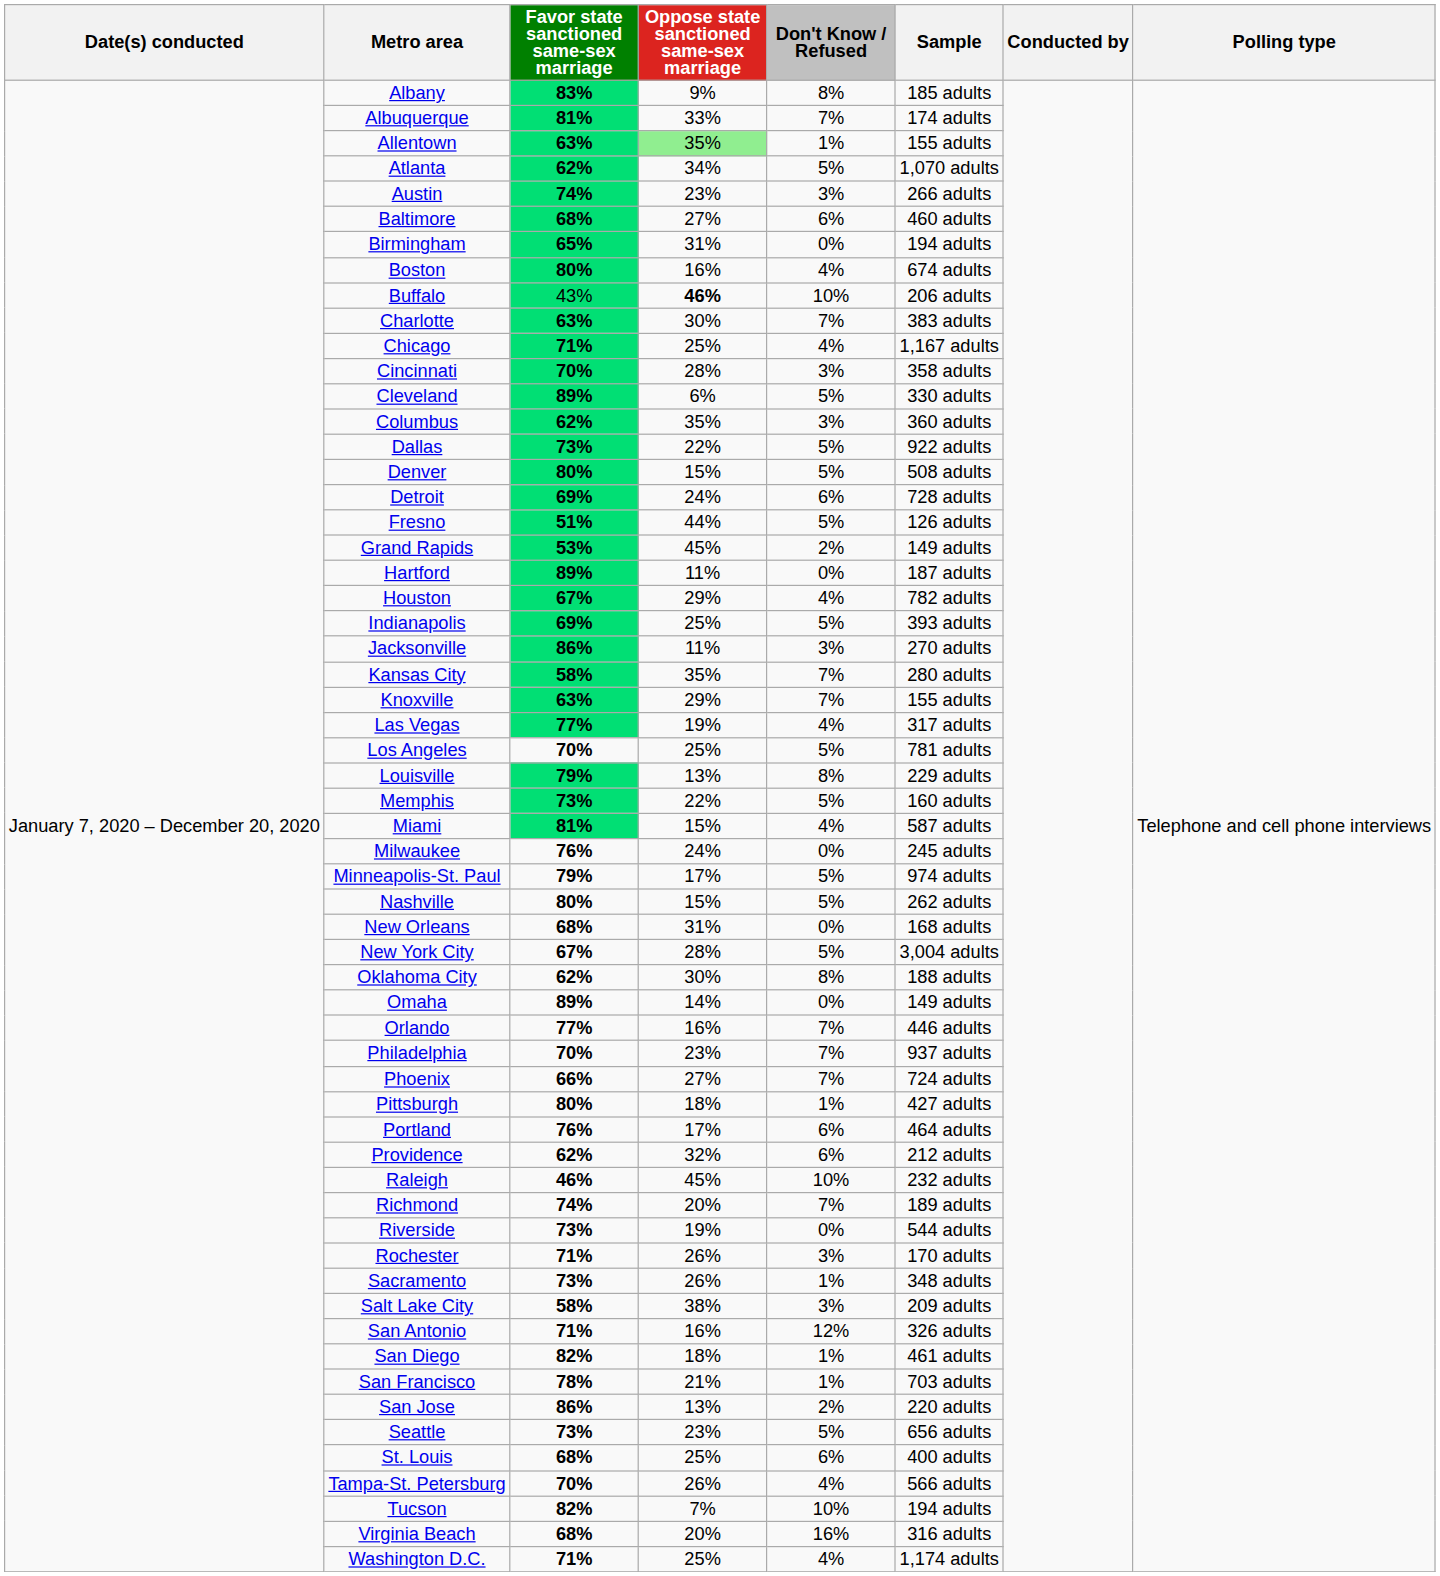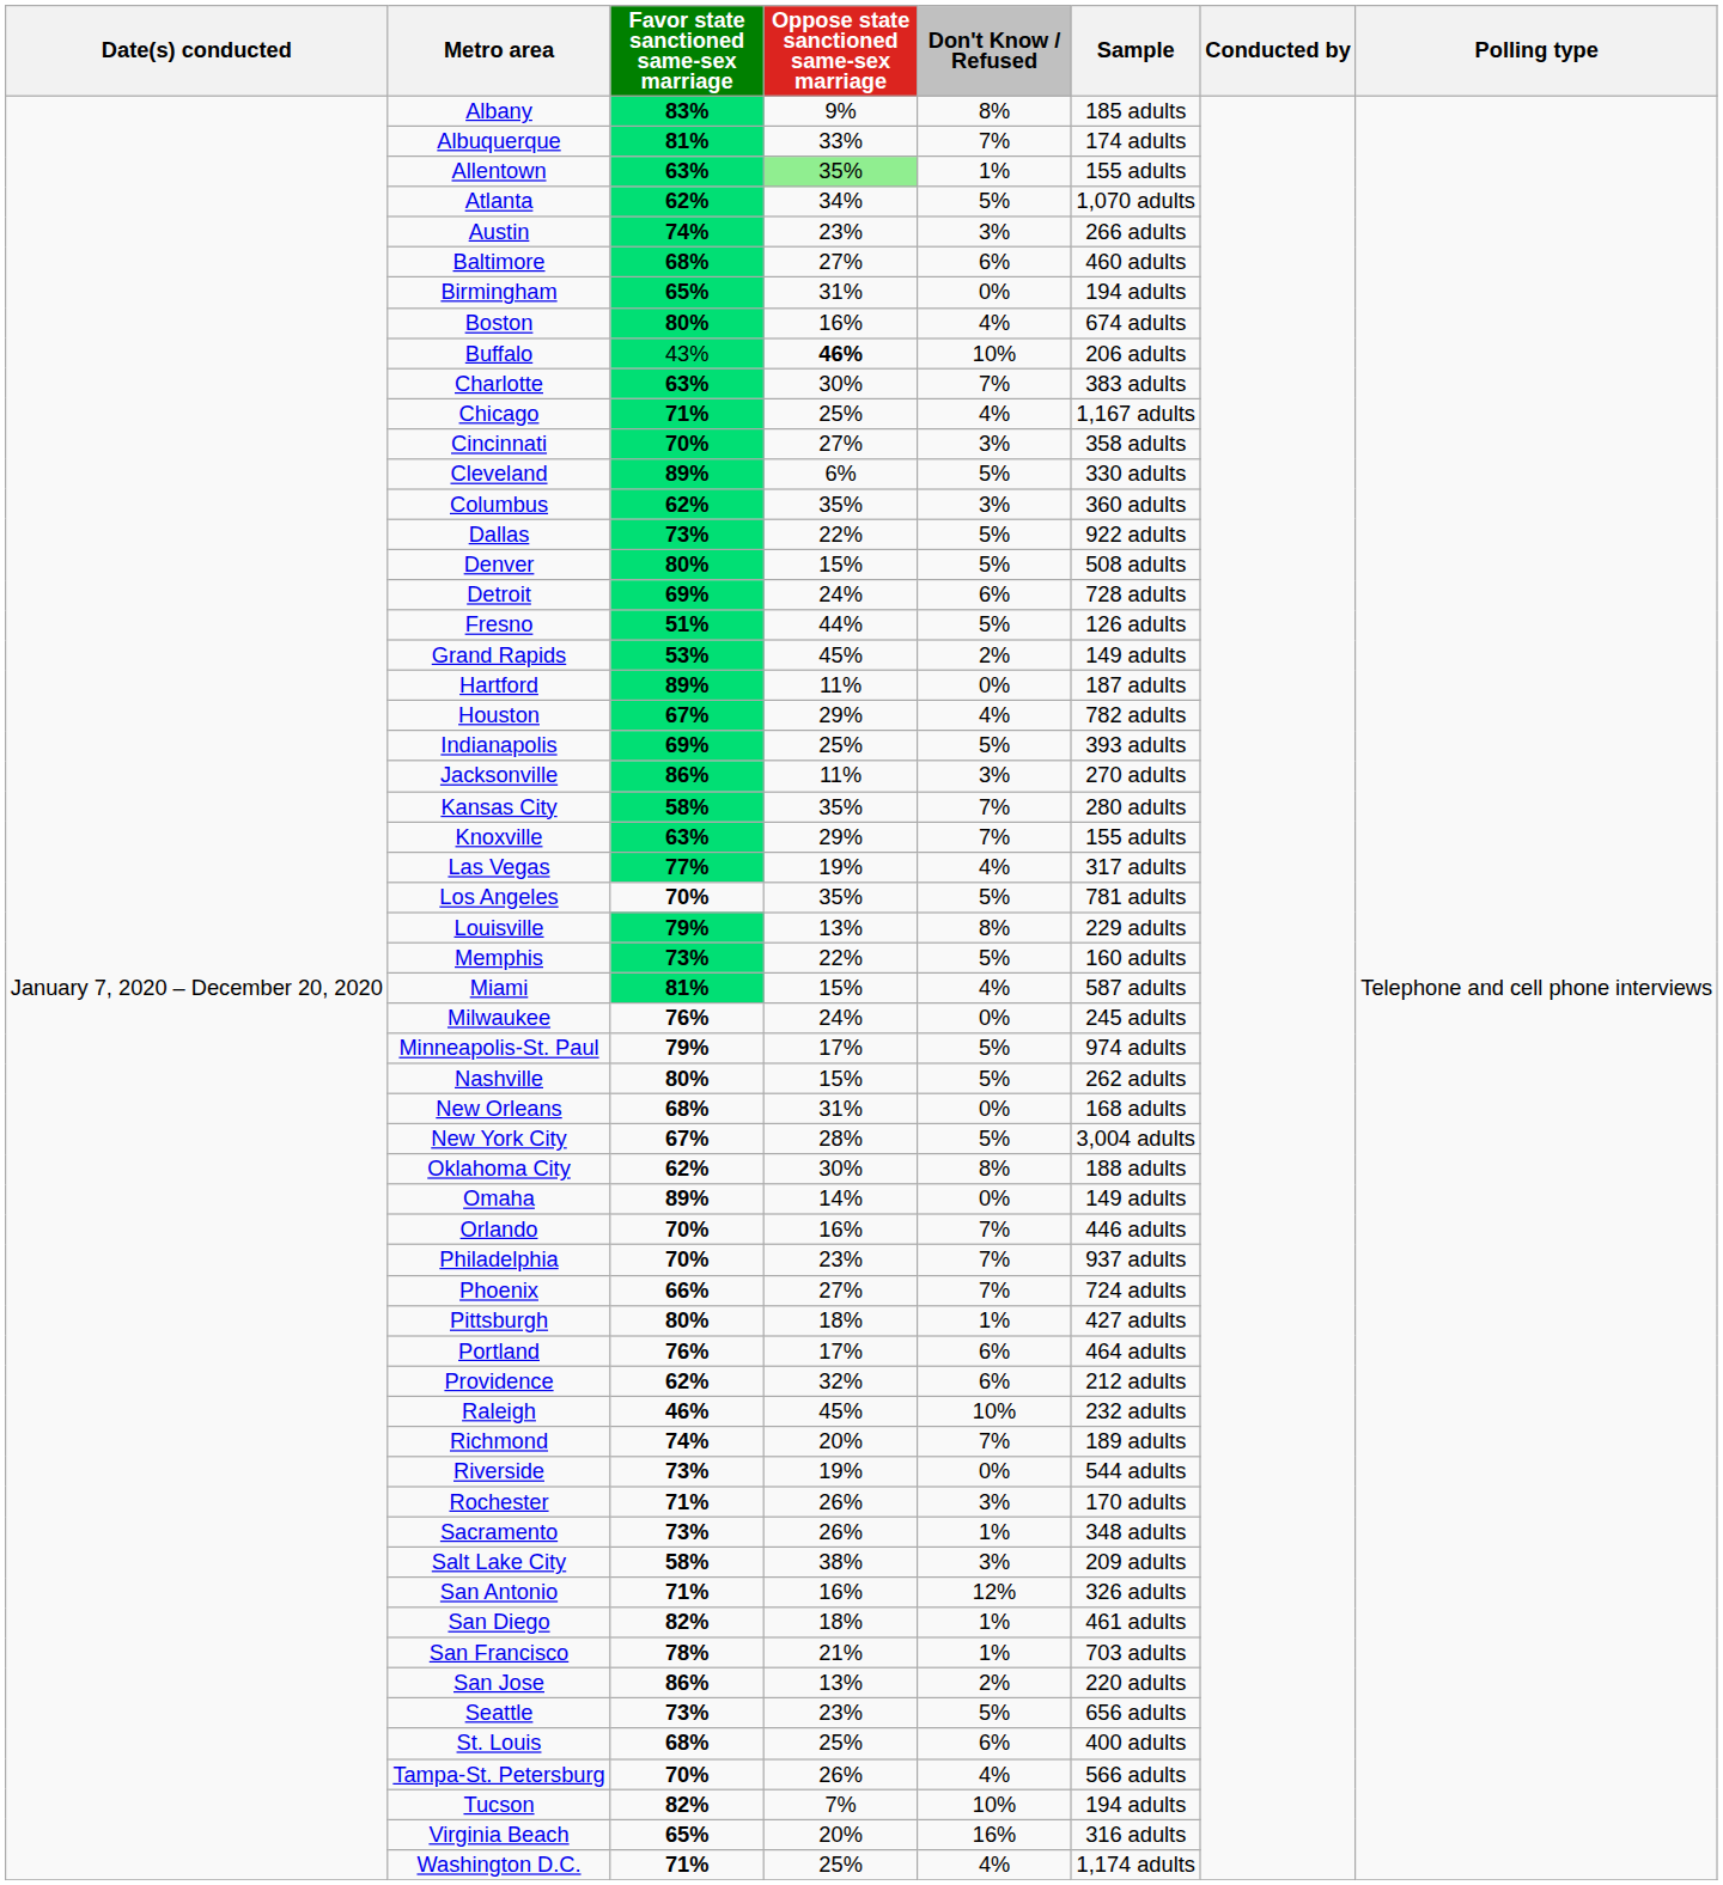 <table class="wikitable sortable" style="text-align:center;font-size:95%;line-height:14px">
 <tr>
 <th>Date(s) conducted</th>
 <th>Metro area</th>
 <th data-sort-type="number" style="background:green; color:white; width:100px;">Favor state sanctioned same-sex marriage</th>
 <th data-sort-type="number" style="background:#dc241f; color:white; width:100px;">Oppose state sanctioned same-sex marriage</th>
 <th data-sort-type="number" style="background:silver; width:100px;">Don't Know / Refused</th>
 <th data-sort-type="number">Sample</th>
 <th>Conducted by</th>
 <th>Polling type</th>
 </tr>
 <tr>
 <td colspan="1" rowspan="59" align="center">January 7, 2020 – December 20, 2020</td>
 <td><a href='#'>Albany</a></td>
 <td style="background: rgb(1, 223, 116);"><strong>83%</strong></td>
 <td>9%</td>
 <td>8%</td>
 <td>185 adults</td>
 <td colspan="1" rowspan="59" align="center"></td>
 <td colspan="1" rowspan="59" align="center">Telephone and cell phone interviews</td>
 </tr>
 <tr>
 <td><a href='#'>Albuquerque</a></td>
 <td style="background: rgb(1, 223, 116);"><strong>81%</strong></td>
 <td>33%</td>
 <td>7%</td>
 <td>174 adults</td>
 </tr>
 <tr>
 <td><a href='#'>Allentown</a></td>
 <td style="background: rgb(1, 223, 116);"><strong>63%</strong></td>
 <td style="background: lightgreen;">35%</td>
 <td>1%</td>
 <td>155 adults</td>
 </tr>
 <tr>
 <td><a href='#'>Atlanta</a></td>
 <td style="background: rgb(1, 223, 116);"><strong>62%</strong></td>
 <td>34%</td>
 <td>5%</td>
 <td>1,070 adults</td>
 </tr>
 <tr>
 <td><a href='#'>Austin</a></td>
 <td style="background: rgb(1, 223, 116);"><strong>74%</strong></td>
 <td>23%</td>
 <td>3%</td>
 <td>266 adults</td>
 </tr>
 <tr>
 <td><a href='#'>Baltimore</a></td>
 <td style="background: rgb(1, 223, 116);"><strong>68%</strong></td>
 <td>27%</td>
 <td>6%</td>
 <td>460 adults</td>
 </tr>
 <tr>
 <td><a href='#'>Birmingham</a></td>
 <td style="background: rgb(1, 223, 116);"><strong>65%</strong></td>
 <td>31%</td>
 <td>0%</td>
 <td>194 adults</td>
 </tr>
 <tr>
 <td><a href='#'>Boston</a></td>
 <td style="background: rgb(1, 223, 116);"><strong>80%</strong></td>
 <td>16%</td>
 <td>4%</td>
 <td>674 adults</td>
 </tr>
 <tr>
 <td><a href='#'>Buffalo</a></td>
 <td style="background: rgb(1, 223, 116);">43%</td>
 <td><strong>46%</strong></td>
 <td>10%</td>
 <td>206 adults</td>
 </tr>
 <tr>
 <td><a href='#'>Charlotte</a></td>
 <td style="background: rgb(1, 223, 116);"><strong>63%</strong></td>
 <td>30%</td>
 <td>7%</td>
 <td>383 adults</td>
 </tr>
 <tr>
 <td><a href='#'>Chicago</a></td>
 <td style="background: rgb(1, 223, 116);"><strong>71%</strong></td>
 <td>25%</td>
 <td>4%</td>
 <td>1,167 adults</td>
 </tr>
 <tr>
 <td><a href='#'>Cincinnati</a></td>
 <td style="background: rgb(1, 223, 116);"><strong>70%</strong></td>
-<td>28%</td>
+<td>27%</td>
 <td>3%</td>
 <td>358 adults</td>
 </tr>
 <tr>
 <td><a href='#'>Cleveland</a></td>
 <td style="background: rgb(1, 223, 116);"><strong>89%</strong></td>
 <td>6%</td>
 <td>5%</td>
 <td>330 adults</td>
 </tr>
 <tr>
 <td><a href='#'>Columbus</a></td>
 <td style="background: rgb(1, 223, 116);"><strong>62%</strong></td>
 <td>35%</td>
 <td>3%</td>
 <td>360 adults</td>
 </tr>
 <tr>
 <td><a href='#'>Dallas</a></td>
 <td style="background: rgb(1, 223, 116);"><strong>73%</strong></td>
 <td>22%</td>
 <td>5%</td>
 <td>922 adults</td>
 </tr>
 <tr>
 <td><a href='#'>Denver</a></td>
 <td style="background: rgb(1, 223, 116);"><strong>80%</strong></td>
 <td>15%</td>
 <td>5%</td>
 <td>508 adults</td>
 </tr>
 <tr>
 <td><a href='#'>Detroit</a></td>
 <td style="background: rgb(1, 223, 116);"><strong>69%</strong></td>
 <td>24%</td>
 <td>6%</td>
 <td>728 adults</td>
 </tr>
 <tr>
 <td><a href='#'>Fresno</a></td>
 <td style="background: rgb(1, 223, 116);"><strong>51%</strong></td>
 <td>44%</td>
 <td>5%</td>
 <td>126 adults</td>
 </tr>
 <tr>
 <td><a href='#'>Grand Rapids</a></td>
 <td style="background: rgb(1, 223, 116);"><strong> 53%</strong></td>
 <td>45%</td>
 <td>2%</td>
 <td>149 adults</td>
 </tr>
 <tr>
 <td><a href='#'>Hartford</a></td>
 <td style="background: rgb(1, 223, 116);"><strong>89%</strong></td>
 <td>11%</td>
 <td>0%</td>
 <td>187 adults</td>
 </tr>
 <tr>
 <td><a href='#'>Houston</a></td>
 <td style="background: rgb(1, 223, 116);"><strong>67%</strong></td>
 <td>29%</td>
 <td>4%</td>
 <td>782 adults</td>
 </tr>
 <tr>
 <td><a href='#'>Indianapolis</a></td>
 <td style="background: rgb(1, 223, 116);"><strong>69%</strong></td>
 <td>25%</td>
 <td>5%</td>
 <td>393 adults</td>
 </tr>
 <tr>
 <td><a href='#'>Jacksonville</a></td>
 <td style="background: rgb(1, 223, 116);"><strong>86%</strong></td>
 <td>11%</td>
 <td>3%</td>
 <td>270 adults</td>
 </tr>
 <tr>
 <td><a href='#'>Kansas City</a></td>
 <td style="background: rgb(1, 223, 116);"><strong>58%</strong></td>
 <td>35%</td>
 <td>7%</td>
 <td>280 adults</td>
 </tr>
 <tr>
 <td><a href='#'>Knoxville</a></td>
 <td style="background: rgb(1, 223, 116);"><strong>63%</strong></td>
 <td>29%</td>
 <td>7%</td>
 <td>155 adults</td>
 </tr>
 <tr>
 <td><a href='#'>Las Vegas</a></td>
 <td style="background: rgb(1, 223, 116);"><strong>77%</strong></td>
 <td>19%</td>
 <td>4%</td>
 <td>317 adults</td>
 </tr>
 <tr>
 <td><a href='#'>Los Angeles</a></td>
 <td><strong>70%</strong></td>
-<td>25%</td>
+<td>35%</td>
 <td>5%</td>
 <td>781 adults</td>
 </tr>
 <tr>
 <td><a href='#'>Louisville</a></td>
 <td style="background: rgb(1, 223, 116);"><strong>79%</strong></td>
 <td>13%</td>
 <td>8%</td>
 <td>229 adults</td>
 </tr>
 <tr>
 <td><a href='#'>Memphis</a></td>
 <td style="background: rgb(1, 223, 116);"><strong>73%</strong></td>
 <td>22%</td>
 <td>5%</td>
 <td>160 adults</td>
 </tr>
 <tr>
 <td><a href='#'>Miami</a></td>
 <td style="background: rgb(1, 223, 116);"><strong>81%</strong></td>
 <td>15%</td>
 <td>4%</td>
 <td>587 adults</td>
 </tr>
 <tr>
 <td><a href='#'>Milwaukee</a></td>
 <td><strong>76%</strong></td>
 <td>24%</td>
 <td>0%</td>
 <td>245 adults</td>
 </tr>
 <tr>
 <td><a href='#'>Minneapolis-St. Paul</a></td>
 <td><strong>79%</strong></td>
 <td>17%</td>
 <td>5%</td>
 <td>974 adults</td>
 </tr>
 <tr>
 <td><a href='#'>Nashville</a></td>
 <td><strong>80%</strong></td>
 <td>15%</td>
 <td>5%</td>
 <td>262 adults</td>
 </tr>
 <tr>
 <td><a href='#'>New Orleans</a></td>
 <td><strong>68%</strong></td>
 <td>31%</td>
 <td>0%</td>
 <td>168 adults</td>
 </tr>
 <tr>
 <td><a href='#'>New York City</a></td>
 <td><strong>67%</strong></td>
 <td>28%</td>
 <td>5%</td>
 <td>3,004 adults</td>
 </tr>
 <tr>
 <td><a href='#'>Oklahoma City</a></td>
 <td><strong>62%</strong></td>
 <td>30%</td>
 <td>8%</td>
 <td>188 adults</td>
 </tr>
 <tr>
 <td><a href='#'>Omaha</a></td>
 <td><strong>89%</strong></td>
 <td>14%</td>
 <td>0%</td>
 <td>149 adults</td>
 </tr>
 <tr>
 <td><a href='#'>Orlando</a></td>
-<td><strong>77%</strong></td>
+<td><strong>70%</strong></td>
 <td>16%</td>
 <td>7%</td>
 <td>446 adults</td>
 </tr>
 <tr>
 <td><a href='#'>Philadelphia</a></td>
 <td><strong>70%</strong></td>
 <td>23%</td>
 <td>7%</td>
 <td>937 adults</td>
 </tr>
 <tr>
 <td><a href='#'>Phoenix</a></td>
 <td><strong>66%</strong></td>
 <td>27%</td>
 <td>7%</td>
 <td>724 adults</td>
 </tr>
 <tr>
 <td><a href='#'>Pittsburgh</a></td>
 <td><strong>80%</strong></td>
 <td>18%</td>
 <td>1%</td>
 <td>427 adults</td>
 </tr>
 <tr>
 <td><a href='#'>Portland</a></td>
 <td><strong>76%</strong></td>
 <td>17%</td>
 <td>6%</td>
 <td>464 adults</td>
 </tr>
 <tr>
 <td><a href='#'>Providence</a></td>
 <td><strong>62%</strong></td>
 <td>32%</td>
 <td>6%</td>
 <td>212 adults</td>
 </tr>
 <tr>
 <td><a href='#'>Raleigh</a></td>
 <td><strong>46%</strong></td>
 <td>45%</td>
 <td>10%</td>
 <td>232 adults</td>
 </tr>
 <tr>
 <td><a href='#'>Richmond</a></td>
 <td><strong>74%</strong></td>
 <td>20%</td>
 <td>7%</td>
 <td>189 adults</td>
 </tr>
 <tr>
 <td><a href='#'>Riverside</a></td>
 <td><strong>73%</strong></td>
 <td>19%</td>
 <td>0%</td>
 <td>544 adults</td>
 </tr>
 <tr>
 <td><a href='#'>Rochester</a></td>
 <td><strong>71%</strong></td>
 <td>26%</td>
 <td>3%</td>
 <td>170 adults</td>
 </tr>
 <tr>
 <td><a href='#'>Sacramento</a></td>
 <td><strong>73%</strong></td>
 <td>26%</td>
 <td>1%</td>
 <td>348 adults</td>
 </tr>
 <tr>
 <td><a href='#'>Salt Lake City</a></td>
 <td><strong>58%</strong></td>
 <td>38%</td>
 <td>3%</td>
 <td>209 adults</td>
 </tr>
 <tr>
 <td><a href='#'>San Antonio</a></td>
 <td><strong>71%</strong></td>
 <td>16%</td>
 <td>12%</td>
 <td>326 adults</td>
 </tr>
 <tr>
 <td><a href='#'>San Diego</a></td>
 <td><strong>82%</strong></td>
 <td>18%</td>
 <td>1%</td>
 <td>461 adults</td>
 </tr>
 <tr>
 <td><a href='#'>San Francisco</a></td>
 <td><strong>78%</strong></td>
 <td>21%</td>
 <td>1%</td>
 <td>703 adults</td>
 </tr>
 <tr>
 <td><a href='#'>San Jose</a></td>
 <td><strong>86%</strong></td>
 <td>13%</td>
 <td>2%</td>
 <td>220 adults</td>
 </tr>
 <tr>
 <td><a href='#'>Seattle</a></td>
 <td><strong>73%</strong></td>
 <td>23%</td>
 <td>5%</td>
 <td>656 adults</td>
 </tr>
 <tr>
 <td><a href='#'>St. Louis</a></td>
 <td><strong>68%</strong></td>
 <td>25%</td>
 <td>6%</td>
 <td>400 adults</td>
 </tr>
 <tr>
 <td><a href='#'>Tampa-St. Petersburg</a></td>
 <td><strong>70%</strong></td>
 <td>26%</td>
 <td>4%</td>
 <td>566 adults</td>
 </tr>
 <tr>
 <td><a href='#'>Tucson</a></td>
 <td><strong>82%</strong></td>
 <td>7%</td>
 <td>10%</td>
 <td>194 adults</td>
 </tr>
 <tr>
 <td><a href='#'>Virginia Beach</a></td>
-<td><strong>68%</strong></td>
+<td><strong>65%</strong></td>
 <td>20%</td>
 <td>16%</td>
 <td>316 adults</td>
 </tr>
 <tr>
 <td><a href='#'>Washington D.C.</a></td>
 <td><strong>71%</strong></td>
 <td>25%</td>
 <td>4%</td>
 <td>1,174 adults</td>
 </tr>
 </table>
